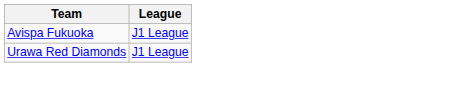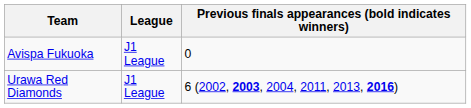 <table class="wikitable">
 <tr>
 <th>Team</th>
 <th>League</th>
+<th>Previous finals appearances (bold indicates winners)</th>
 </tr>
 <tr>
 <td><a href='#'>Avispa Fukuoka</a></td>
 <td><a href='#'>J1 League</a></td>
+<td>0</td>
 </tr>
 <tr>
 <td><a href='#'>Urawa Red Diamonds</a></td>
 <td><a href='#'>J1 League</a></td>
+<td>6 (<a href='#'>2002</a>, <strong><a href='#'>2003</a></strong>, <a href='#'>2004</a>, <a href='#'>2011</a>, <a href='#'>2013</a>, <strong><a href='#'>2016</a></strong>)</td>
 </tr>
 </table>
